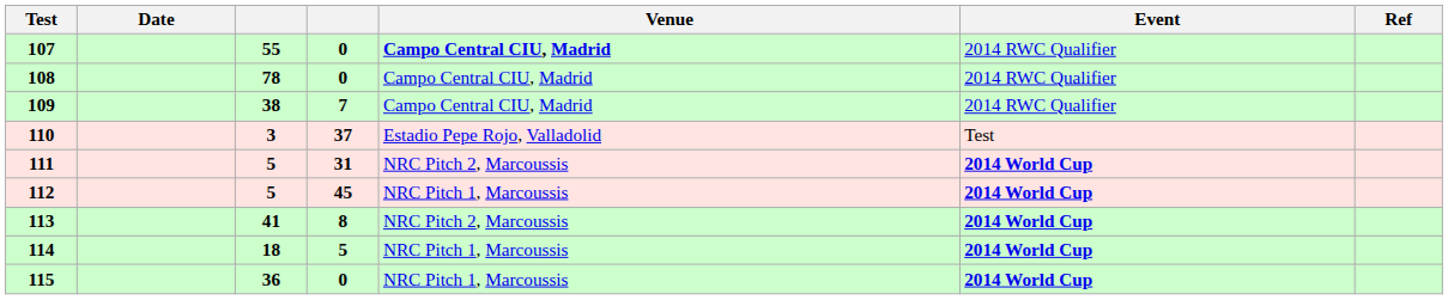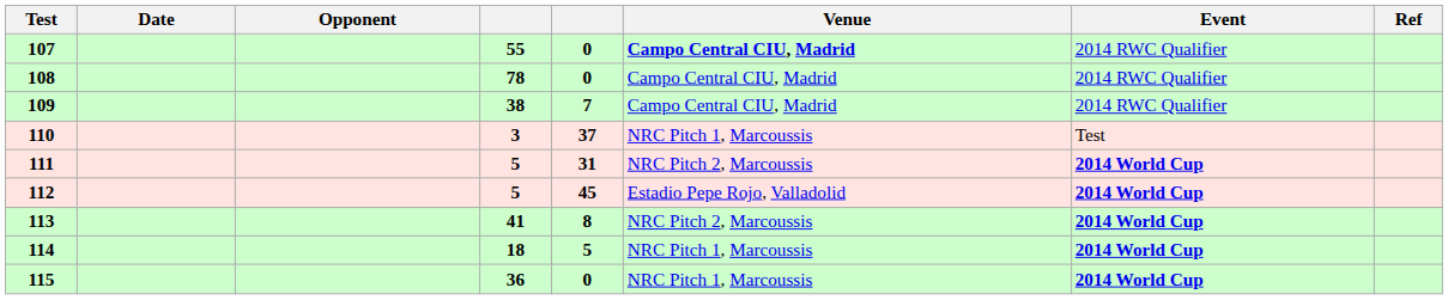 <table class="wikitable sortable" style="width:100%">
 <tr>
 <th style="width:5%">Test</th>
 <th style="width:11%">Date</th>
+<th style="width:17%">Opponent</th>
 <th style="width:5%"></th>
 <th style="width:5%"></th>
 <th>Venue</th>
 <th>Event</th>
 <th>Ref</th>
 </tr>
 <tr bgcolor="#ccffcc">
 <td align="center"><strong>107</strong></td>
+<td></td>
 <td></td>
 <td align="center"><strong>55</strong></td>
 <td align="center"><strong>0</strong></td>
 <td><strong><a href='#'>Campo Central CIU</a>, <a href='#'>Madrid</a></strong></td>
 <td><a href='#'>2014 RWC Qualifier</a></td>
 <td></td>
 </tr>
 <tr bgcolor="#ccffcc">
 <td align="center"><strong>108</strong></td>
 <td></td>
+<td></td>
 <td align="center"><strong>78</strong></td>
 <td align="center"><strong>0</strong></td>
 <td><a href='#'>Campo Central CIU</a>, <a href='#'>Madrid</a></td>
 <td><a href='#'>2014 RWC Qualifier</a></td>
 <td></td>
 </tr>
 <tr bgcolor="#ccffcc">
 <td align="center"><strong>109</strong></td>
+<td></td>
 <td></td>
 <td align="center"><strong>38</strong></td>
 <td align="center"><strong>7</strong></td>
 <td><a href='#'>Campo Central CIU</a>, <a href='#'>Madrid</a></td>
 <td><a href='#'>2014 RWC Qualifier</a></td>
 <td></td>
 </tr>
 <tr bgcolor="FFE4E1">
 <td align="center"><strong>110</strong></td>
 <td></td>
+<td></td>
 <td align="center"><strong>3</strong></td>
 <td align="center"><strong>37</strong></td>
-<td><a href='#'>Estadio Pepe Rojo</a>, <a href='#'>Valladolid</a></td>
+<td><a href='#'>NRC Pitch 1</a>, <a href='#'>Marcoussis</a></td>
 <td>Test</td>
 <td></td>
 </tr>
 <tr bgcolor="FFE4E1">
 <td align="center"><strong>111</strong></td>
+<td></td>
 <td></td>
 <td align="center"><strong>5</strong></td>
 <td align="center"><strong>31</strong></td>
 <td><a href='#'>NRC Pitch 2</a>, <a href='#'>Marcoussis</a></td>
 <td><a href='#'><strong>2014 World Cup</strong></a></td>
 <td></td>
 </tr>
 <tr bgcolor="FFE4E1">
 <td align="center"><strong>112</strong></td>
 <td></td>
+<td></td>
 <td align="center"><strong>5</strong></td>
 <td align="center"><strong>45</strong></td>
-<td><a href='#'>NRC Pitch 1</a>, <a href='#'>Marcoussis</a></td>
+<td><a href='#'>Estadio Pepe Rojo</a>, <a href='#'>Valladolid</a></td>
 <td><a href='#'><strong>2014 World Cup</strong></a></td>
 <td></td>
 </tr>
 <tr bgcolor="#ccffcc">
 <td align="center"><strong>113</strong></td>
+<td></td>
 <td></td>
 <td align="center"><strong>41</strong></td>
 <td align="center"><strong>8</strong></td>
 <td><a href='#'>NRC Pitch 2</a>, <a href='#'>Marcoussis</a></td>
 <td><a href='#'><strong>2014 World Cup</strong></a></td>
 <td></td>
 </tr>
 <tr bgcolor="#ccffcc">
 <td align="center"><strong>114</strong></td>
 <td></td>
+<td></td>
 <td align="center"><strong>18</strong></td>
 <td align="center"><strong>5</strong></td>
 <td><a href='#'>NRC Pitch 1</a>, <a href='#'>Marcoussis</a></td>
 <td><a href='#'><strong>2014 World Cup</strong></a></td>
 <td></td>
 </tr>
 <tr bgcolor="#ccffcc">
 <td align="center"><strong>115</strong></td>
 <td></td>
+<td></td>
 <td align="center"><strong>36</strong></td>
 <td align="center"><strong>0</strong></td>
 <td><a href='#'>NRC Pitch 1</a>, <a href='#'>Marcoussis</a></td>
 <td><a href='#'><strong>2014 World Cup</strong></a></td>
 <td></td>
 </tr>
 </table>
